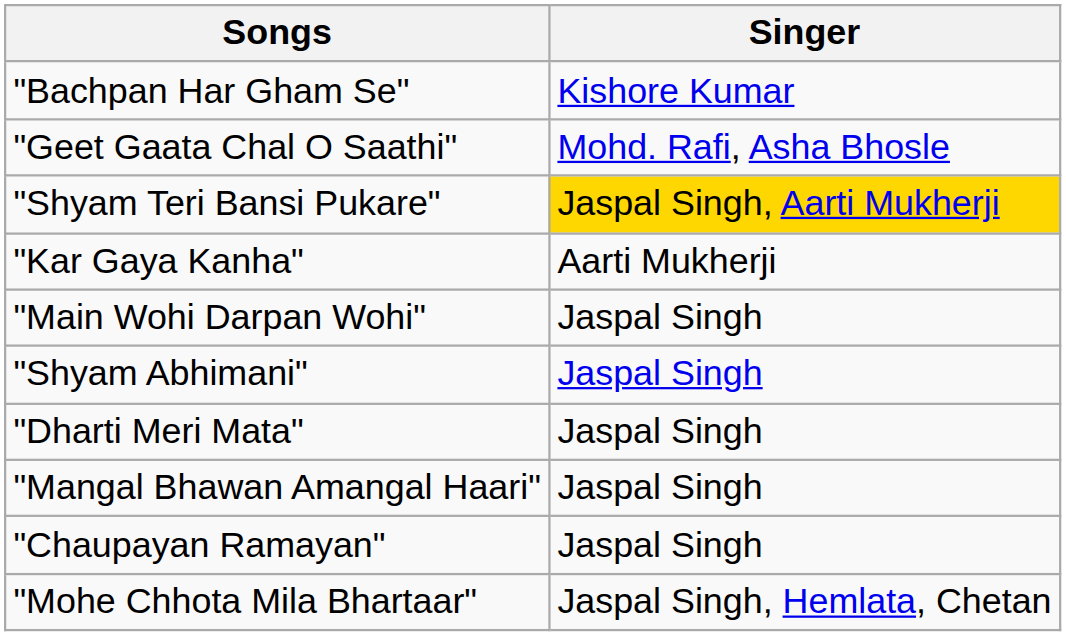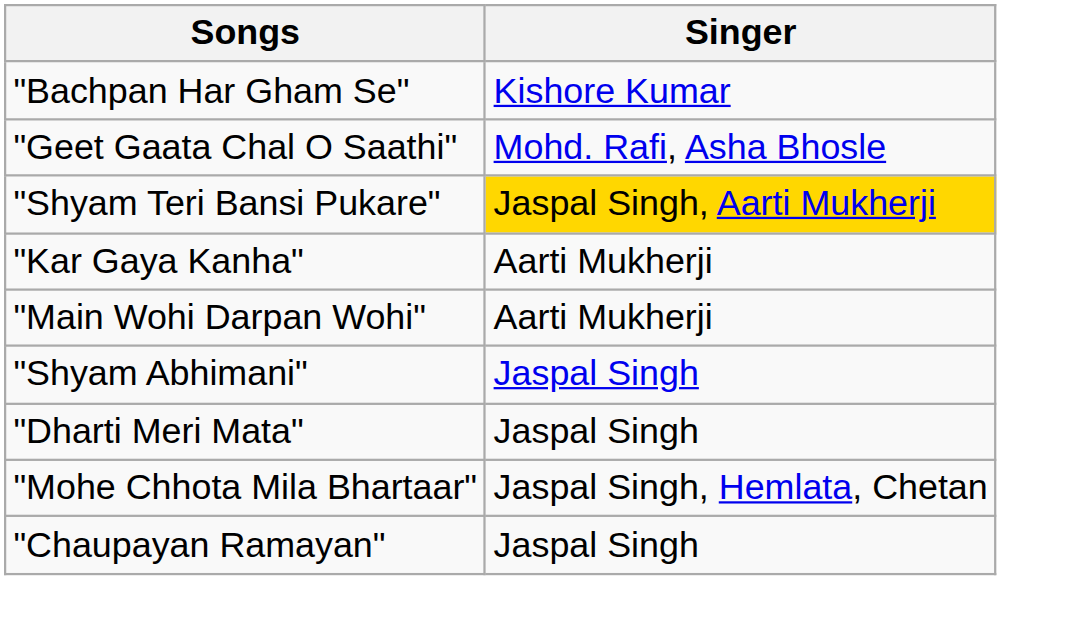 <table class="wikitable">
 <tr>
 <th>Songs</th>
 <th>Singer</th>
 </tr>
 <tr>
 <td>"Bachpan Har Gham Se"</td>
 <td><a href='#'>Kishore Kumar</a></td>
 </tr>
 <tr>
 <td>"Geet Gaata Chal O Saathi"</td>
 <td><a href='#'>Mohd. Rafi</a>, <a href='#'>Asha Bhosle</a></td>
 </tr>
 <tr>
 <td>"Shyam Teri Bansi Pukare"</td>
 <td style="background: gold;">Jaspal Singh, <a href='#'>Aarti Mukherji</a></td>
 </tr>
 <tr>
 <td>"Kar Gaya Kanha"</td>
 <td>Aarti Mukherji</td>
 </tr>
 <tr>
 <td>"Main Wohi Darpan Wohi"</td>
-<td>Jaspal Singh</td>
+<td>Aarti Mukherji</td>
 </tr>
 <tr>
 <td>"Shyam Abhimani"</td>
 <td><a href='#'>Jaspal Singh</a></td>
 </tr>
 <tr>
 <td>"Dharti Meri Mata"</td>
 <td>Jaspal Singh</td>
 </tr>
 <tr>
-<td>"Mangal Bhawan Amangal Haari"</td>
-<td>Jaspal Singh</td>
+<td>"Mohe Chhota Mila Bhartaar"</td>
+<td>Jaspal Singh, <a href='#'>Hemlata</a>, Chetan</td>
 </tr>
 <tr>
 <td>"Chaupayan Ramayan"</td>
 <td>Jaspal Singh</td>
 </tr>
-<tr>
-<td>"Mohe Chhota Mila Bhartaar"</td>
-<td>Jaspal Singh, <a href='#'>Hemlata</a>, Chetan</td>
-</tr>
 </table>
